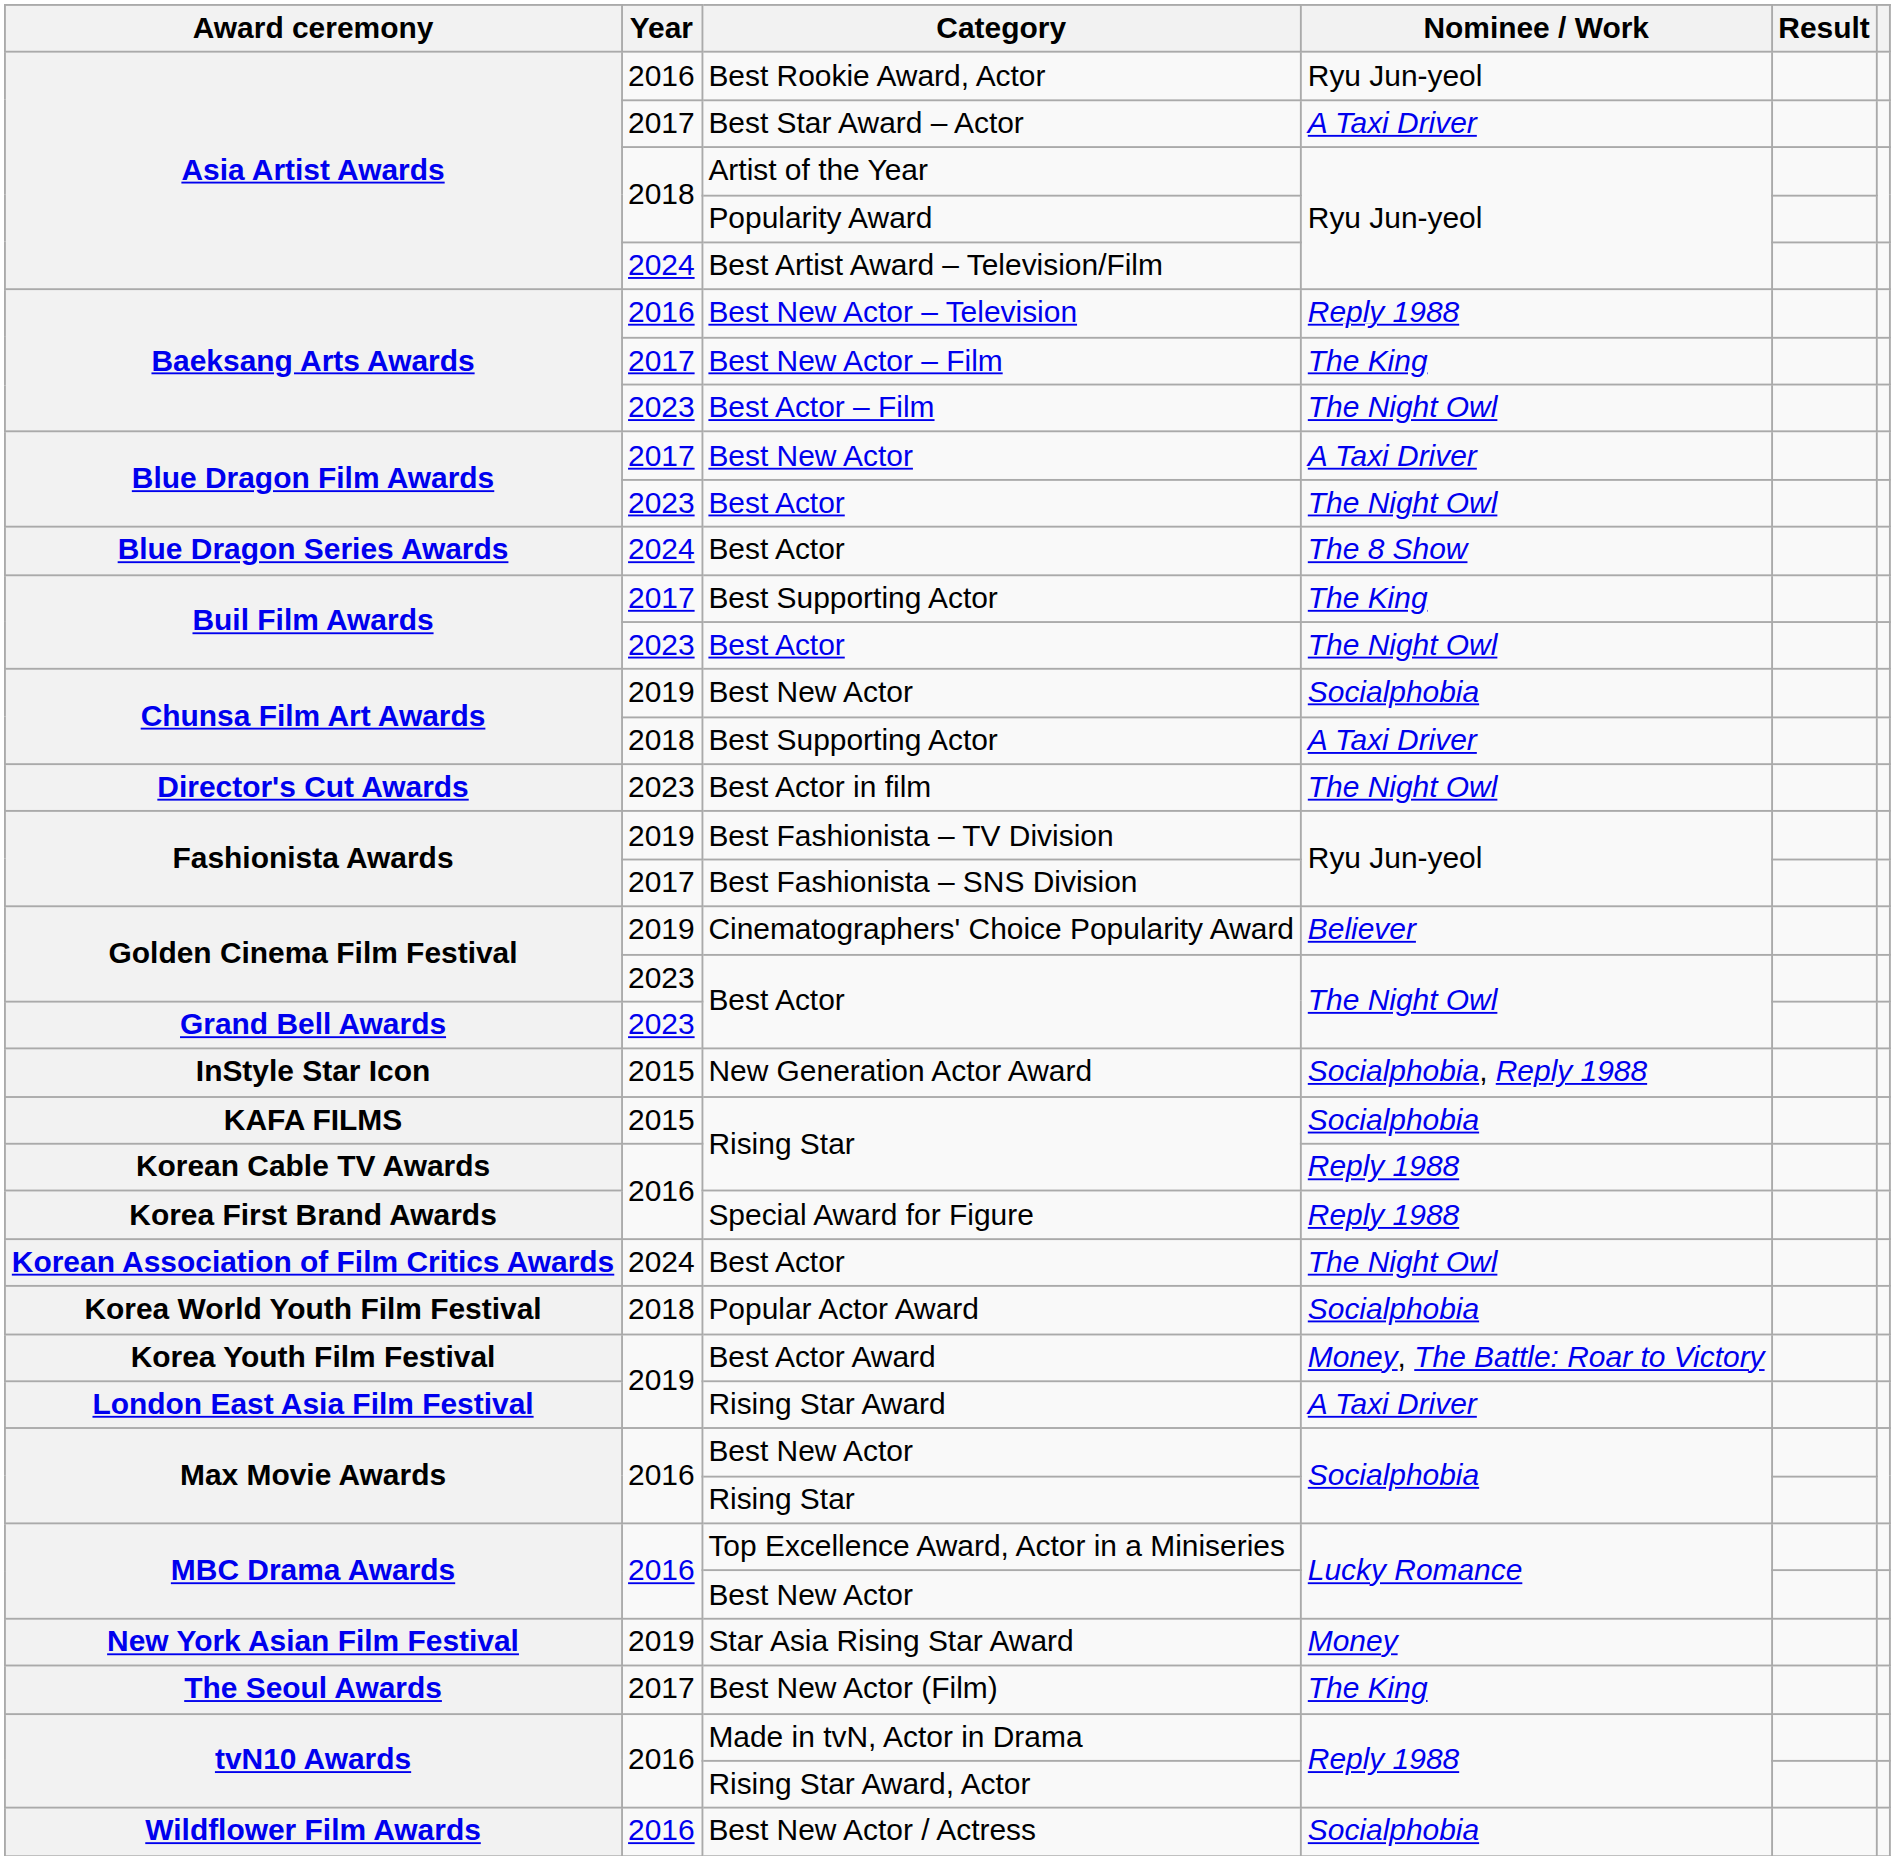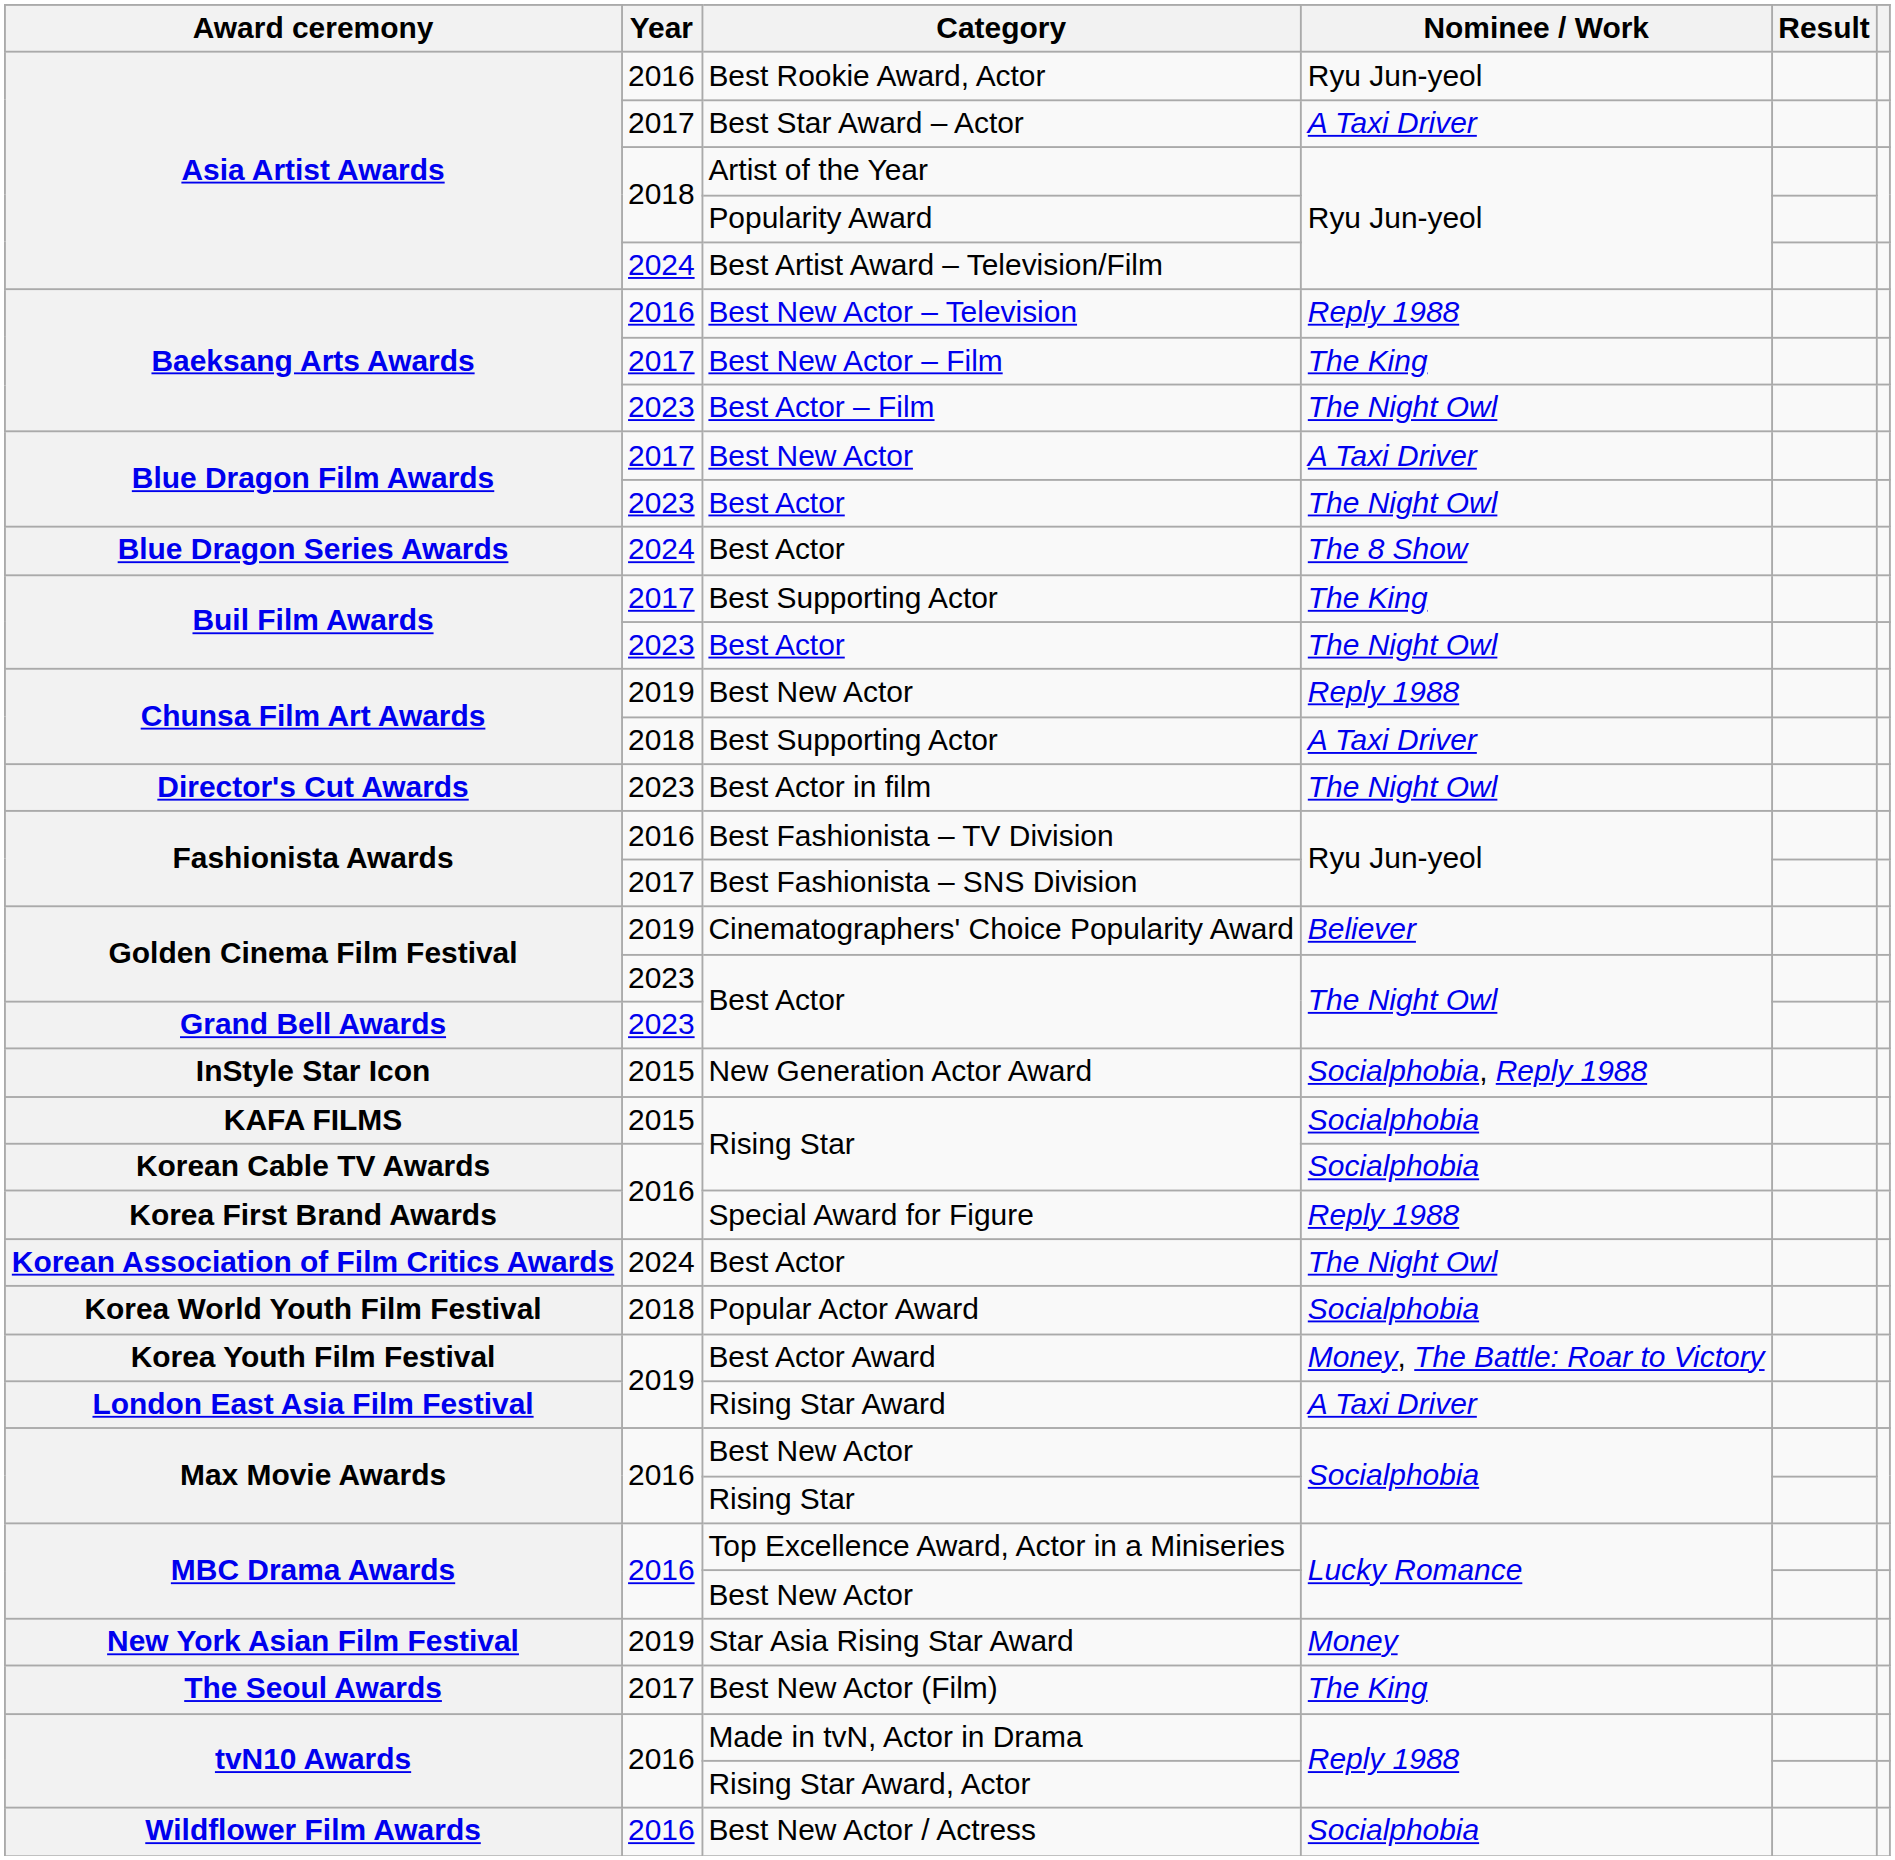 <table class="wikitable plainrowheaders sortable">
 <tr>
 <th scope="col">Award ceremony</th>
 <th scope="col">Year</th>
 <th scope="col">Category</th>
 <th scope="col">Nominee / Work</th>
 <th scope="col">Result</th>
 <th scope="col" class="unsortable"></th>
 </tr>
 <tr>
 <th scope="row"  rowspan="5"><a href='#'>Asia Artist Awards</a></th>
 <td style="text-align:center">2016</td>
 <td>Best Rookie Award, Actor</td>
 <td>Ryu Jun-yeol</td>
 <td></td>
 <td style="text-align:center"></td>
 </tr>
 <tr>
 <td style="text-align:center">2017</td>
 <td>Best Star Award – Actor</td>
 <td><em><a href='#'>A Taxi Driver</a></em></td>
 <td></td>
 <td style="text-align:center"></td>
 </tr>
 <tr>
 <td rowspan="2" style="text-align:center">2018</td>
 <td>Artist of the Year</td>
 <td rowspan="3">Ryu Jun-yeol</td>
 <td></td>
 <td rowspan="2" style="text-align:center"></td>
 </tr>
 <tr>
 <td>Popularity Award</td>
 <td></td>
 </tr>
 <tr>
 <td style="text-align:center"><a href='#'>2024</a></td>
 <td>Best Artist Award – Television/Film</td>
 <td></td>
 <td style="text-align:center"></td>
 </tr>
 <tr>
 <th scope="row"  rowspan="3"><a href='#'>Baeksang Arts Awards</a></th>
 <td style="text-align:center"><a href='#'>2016</a></td>
 <td><a href='#'>Best New Actor – Television</a></td>
 <td><em><a href='#'>Reply 1988</a></em></td>
 <td></td>
 <td style="text-align:center"></td>
 </tr>
 <tr>
 <td style="text-align:center"><a href='#'>2017</a></td>
 <td><a href='#'>Best New Actor – Film</a></td>
 <td><em><a href='#'>The King</a></em></td>
 <td></td>
 <td style="text-align:center"></td>
 </tr>
 <tr>
 <td style="text-align:center"><a href='#'>2023</a></td>
 <td><a href='#'>Best Actor – Film</a></td>
 <td><em><a href='#'>The Night Owl</a></em></td>
 <td></td>
 <td style="text-align:center"></td>
 </tr>
 <tr>
 <th scope="row"  rowspan="2"><a href='#'>Blue Dragon Film Awards</a></th>
 <td style="text-align:center"><a href='#'>2017</a></td>
 <td><a href='#'>Best New Actor</a></td>
 <td><em><a href='#'>A Taxi Driver</a></em></td>
 <td></td>
 <td style="text-align:center"></td>
 </tr>
 <tr>
 <td style="text-align:center"><a href='#'>2023</a></td>
 <td><a href='#'>Best Actor</a></td>
 <td><em><a href='#'>The Night Owl</a></em></td>
 <td></td>
 <td style="text-align:center"></td>
 </tr>
 <tr>
 <th scope="row"><a href='#'>Blue Dragon Series Awards</a></th>
 <td style="text-align:center"><a href='#'>2024</a></td>
 <td>Best Actor</td>
 <td><em><a href='#'>The 8 Show</a></em></td>
 <td></td>
 <td style="text-align:center"></td>
 </tr>
 <tr>
 <th scope="row"  rowspan="2"><a href='#'>Buil Film Awards</a></th>
 <td style="text-align:center"><a href='#'>2017</a></td>
 <td>Best Supporting Actor</td>
 <td><em><a href='#'>The King</a></em></td>
 <td></td>
 <td style="text-align:center"></td>
 </tr>
 <tr>
 <td style="text-align:center"><a href='#'>2023</a></td>
 <td><a href='#'>Best Actor</a></td>
 <td><em><a href='#'>The Night Owl</a></em></td>
 <td></td>
 <td style="text-align:center"></td>
 </tr>
 <tr>
 <th scope="row"  rowspan="2"><a href='#'>Chunsa Film Art Awards</a></th>
 <td style="text-align:center">2019</td>
 <td>Best New Actor</td>
-<td><em><a href='#'>Socialphobia</a></em></td>
+<td><em><a href='#'>Reply 1988</a></em></td>
 <td></td>
 <td style="text-align:center"></td>
 </tr>
 <tr>
 <td style="text-align:center">2018</td>
 <td>Best Supporting Actor</td>
 <td><em><a href='#'>A Taxi Driver</a></em></td>
 <td></td>
 <td style="text-align:center"></td>
 </tr>
 <tr>
 <th scope="row"><a href='#'>Director's Cut Awards</a></th>
 <td align="center">2023</td>
 <td>Best Actor in film</td>
 <td><em><a href='#'>The Night Owl</a></em></td>
 <td></td>
 <td rowspan="1" align="center"></td>
 </tr>
 <tr>
 <th scope="row"  rowspan="2">Fashionista Awards</th>
-<td style="text-align:center">2019</td>
+<td style="text-align:center">2016</td>
 <td>Best Fashionista – TV Division</td>
 <td rowspan="2">Ryu Jun-yeol</td>
 <td></td>
 <td style="text-align:center"></td>
 </tr>
 <tr>
 <td style="text-align:center">2017</td>
 <td>Best Fashionista – SNS Division</td>
 <td></td>
 <td style="text-align:center"></td>
 </tr>
 <tr>
 <th scope="row"  rowspan="2">Golden Cinema Film Festival</th>
 <td style="text-align:center">2019</td>
 <td>Cinematographers' Choice Popularity Award</td>
 <td><em><a href='#'>Believer</a></em></td>
 <td></td>
 <td style="text-align:center"></td>
 </tr>
 <tr>
 <td style="text-align:center">2023</td>
 <td rowspan="2">Best Actor</td>
 <td rowspan="2"><em><a href='#'>The Night Owl</a></em></td>
 <td></td>
 <td style="text-align:center"></td>
 </tr>
 <tr>
 <th scope="row"><a href='#'>Grand Bell Awards</a></th>
 <td style="text-align:center"><a href='#'>2023</a></td>
 <td></td>
 <td style="text-align:center"></td>
 </tr>
 <tr>
 <th scope="row">InStyle Star Icon</th>
 <td style="text-align:center">2015</td>
 <td>New Generation Actor Award</td>
 <td><em><a href='#'>Socialphobia</a></em>, <em><a href='#'>Reply 1988</a></em></td>
 <td></td>
 <td style="text-align:center"></td>
 </tr>
 <tr>
 <th scope="row">KAFA FILMS</th>
 <td style="text-align:center">2015</td>
 <td rowspan="2">Rising Star</td>
 <td><em><a href='#'>Socialphobia</a></em></td>
 <td></td>
 <td style="text-align:center"></td>
 </tr>
 <tr>
 <th scope="row">Korean Cable TV Awards</th>
 <td rowspan="2" style="text-align:center">2016</td>
-<td><em><a href='#'>Reply 1988</a></em></td>
+<td><em><a href='#'>Socialphobia</a></em></td>
 <td></td>
 <td style="text-align:center"></td>
 </tr>
 <tr>
 <th scope="row">Korea First Brand Awards</th>
 <td>Special Award for Figure</td>
 <td><em><a href='#'>Reply 1988</a></em></td>
 <td></td>
 <td style="text-align:center"></td>
 </tr>
 <tr>
 <th scope="row"><a href='#'>Korean Association of Film Critics Awards</a></th>
 <td style="text-align:center">2024</td>
 <td>Best Actor</td>
 <td><em><a href='#'>The Night Owl</a></em></td>
 <td></td>
 <td style="text-align:center"></td>
 </tr>
 <tr>
 <th scope="row">Korea World Youth Film Festival</th>
 <td style="text-align:center">2018</td>
 <td>Popular Actor Award</td>
 <td><em><a href='#'>Socialphobia</a></em></td>
 <td></td>
 <td style="text-align:center"></td>
 </tr>
 <tr>
 <th scope="row">Korea Youth Film Festival</th>
 <td rowspan="2" style="text-align:center">2019</td>
 <td>Best Actor Award</td>
 <td><em><a href='#'>Money</a></em>, <em><a href='#'>The Battle: Roar to Victory</a></em></td>
 <td></td>
 <td style="text-align:center"></td>
 </tr>
 <tr>
 <th scope="row"><a href='#'>London East Asia Film Festival</a></th>
 <td>Rising Star Award</td>
 <td><em><a href='#'>A Taxi Driver</a></em></td>
 <td></td>
 <td style="text-align:center"></td>
 </tr>
 <tr>
 <th scope="row" rowspan="2">Max Movie Awards</th>
 <td rowspan="2" style="text-align:center">2016</td>
 <td>Best New Actor</td>
 <td rowspan="2"><em><a href='#'>Socialphobia</a></em></td>
 <td></td>
 <td rowspan="2" style="text-align:center"></td>
 </tr>
 <tr>
 <td>Rising Star</td>
 <td></td>
 </tr>
 <tr>
 <th scope="row"  rowspan="2"><a href='#'>MBC Drama Awards</a></th>
 <td rowspan="2" style="text-align:center"><a href='#'>2016</a></td>
 <td>Top Excellence Award, Actor in a Miniseries</td>
 <td rowspan="2"><em><a href='#'>Lucky Romance</a></em></td>
 <td></td>
 <td style="text-align:center"></td>
 </tr>
 <tr>
 <td>Best New Actor</td>
 <td></td>
 <td style="text-align:center"></td>
 </tr>
 <tr>
 <th scope="row"><a href='#'>New York Asian Film Festival</a></th>
 <td style="text-align:center">2019</td>
 <td>Star Asia Rising Star Award</td>
 <td><em><a href='#'>Money</a></em></td>
 <td></td>
 <td style="text-align:center"></td>
 </tr>
 <tr>
 <th scope="row"><a href='#'>The Seoul Awards</a></th>
 <td style="text-align:center">2017</td>
 <td>Best New Actor (Film)</td>
 <td><em><a href='#'>The King</a></em></td>
 <td></td>
 <td style="text-align:center"></td>
 </tr>
 <tr>
 <th scope="row" rowspan="2"><a href='#'>tvN10 Awards</a></th>
 <td rowspan="2" style="text-align:center">2016</td>
 <td>Made in tvN, Actor in Drama</td>
 <td rowspan="2"><em><a href='#'>Reply 1988</a></em></td>
 <td></td>
 <td style="text-align:center"></td>
 </tr>
 <tr>
 <td>Rising Star Award, Actor</td>
 <td></td>
 <td style="text-align:center"></td>
 </tr>
 <tr>
 <th scope="row"><a href='#'>Wildflower Film Awards</a></th>
 <td style="text-align:center"><a href='#'>2016</a></td>
 <td>Best New Actor / Actress</td>
 <td><em><a href='#'>Socialphobia</a></em></td>
 <td></td>
 <td style="text-align:center"></td>
 </tr>
 </table>
